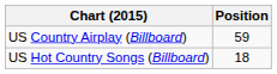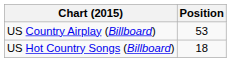 <table class="wikitable sortable">
 <tr>
 <th scope="col">Chart (2015)</th>
 <th scope="col">Position</th>
 </tr>
 <tr>
 <td>US <a href='#'>Country Airplay</a> (<em><a href='#'>Billboard</a></em>)</td>
-<td align="center">59</td>
+<td align="center">53</td>
 </tr>
 <tr>
 <td>US <a href='#'>Hot Country Songs</a> (<em><a href='#'>Billboard</a></em>)</td>
 <td align="center">18</td>
 </tr>
 </table>
